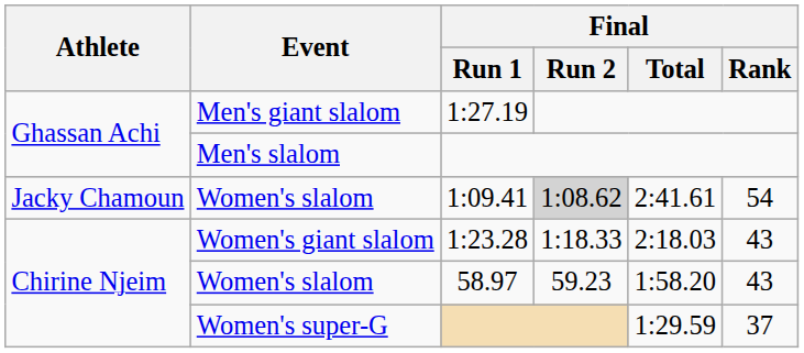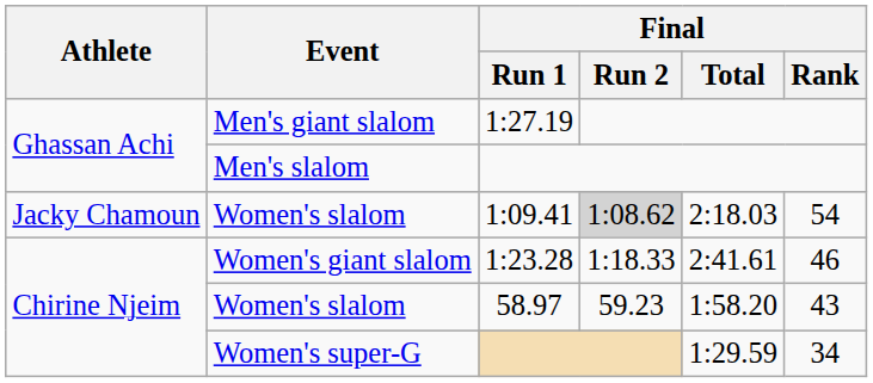 <table class="wikitable" style="text-align:center">
 <tr>
 <th rowspan="2">Athlete</th>
 <th rowspan="2">Event</th>
 <th colspan="5">Final</th>
 </tr>
 <tr>
 <th>Run 1</th>
 <th>Run 2</th>
 <th>Total</th>
 <th>Rank</th>
 </tr>
 <tr>
 <td rowspan="2" align="left"><a href='#'>Ghassan Achi</a></td>
 <td align="left"><a href='#'>Men's giant slalom</a></td>
 <td>1:27.19</td>
 <td colspan="3"></td>
 </tr>
 <tr>
 <td align="left"><a href='#'>Men's slalom</a></td>
 <td colspan=4></td>
 </tr>
 <tr>
 <td align="left"><a href='#'>Jacky Chamoun</a></td>
 <td align="left"><a href='#'>Women's slalom</a></td>
 <td>1:09.41</td>
 <td style="background: lightgrey;">1:08.62</td>
-<td>2:41.61</td>
+<td>2:18.03</td>
 <td>54</td>
 </tr>
 <tr>
 <td rowspan="3" align="left"><a href='#'>Chirine Njeim</a></td>
 <td align="left"><a href='#'>Women's giant slalom</a></td>
 <td>1:23.28</td>
 <td>1:18.33</td>
-<td>2:18.03</td>
-<td>43</td>
+<td>2:41.61</td>
+<td>46</td>
 </tr>
 <tr>
 <td align="left"><a href='#'>Women's slalom</a></td>
 <td>58.97</td>
 <td>59.23</td>
 <td>1:58.20</td>
 <td>43</td>
 </tr>
 <tr>
 <td align="left"><a href='#'>Women's super-G</a></td>
 <td colspan="2" bgcolor="wheat"></td>
 <td>1:29.59</td>
-<td>37</td>
+<td>34</td>
 </tr>
 </table>
